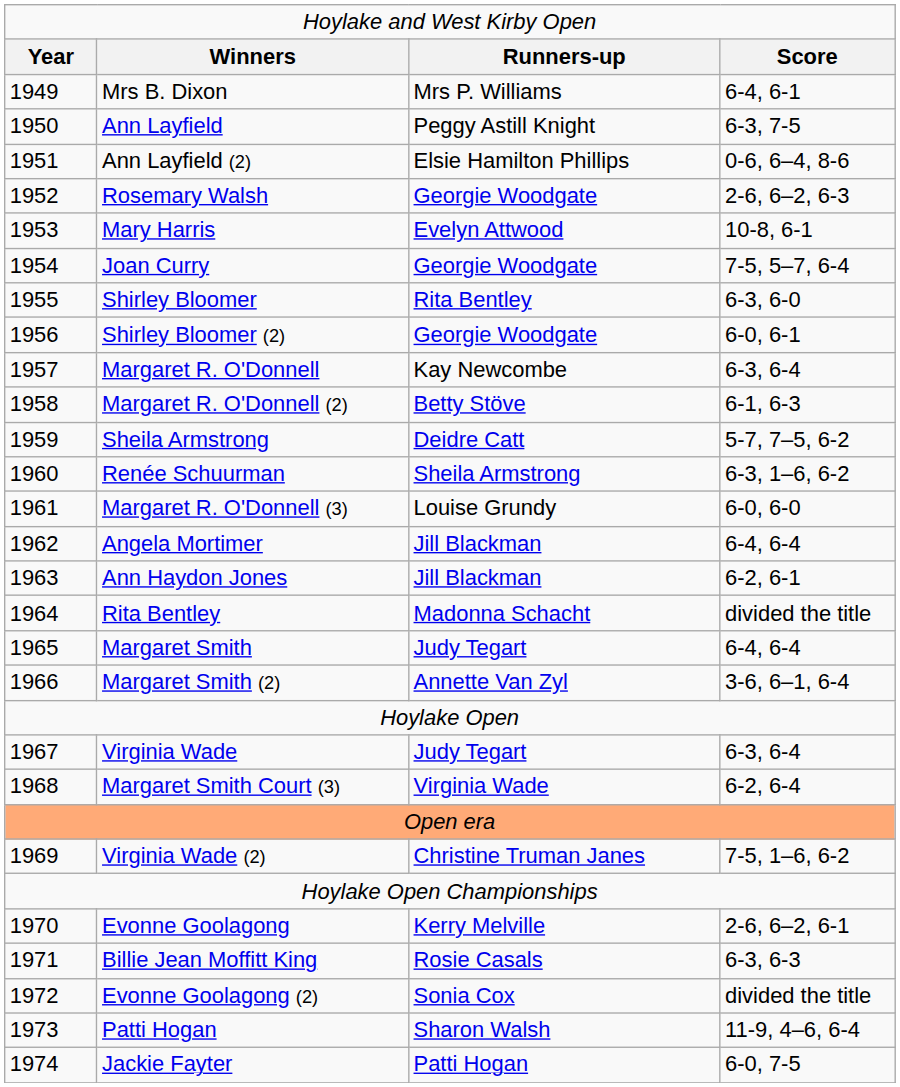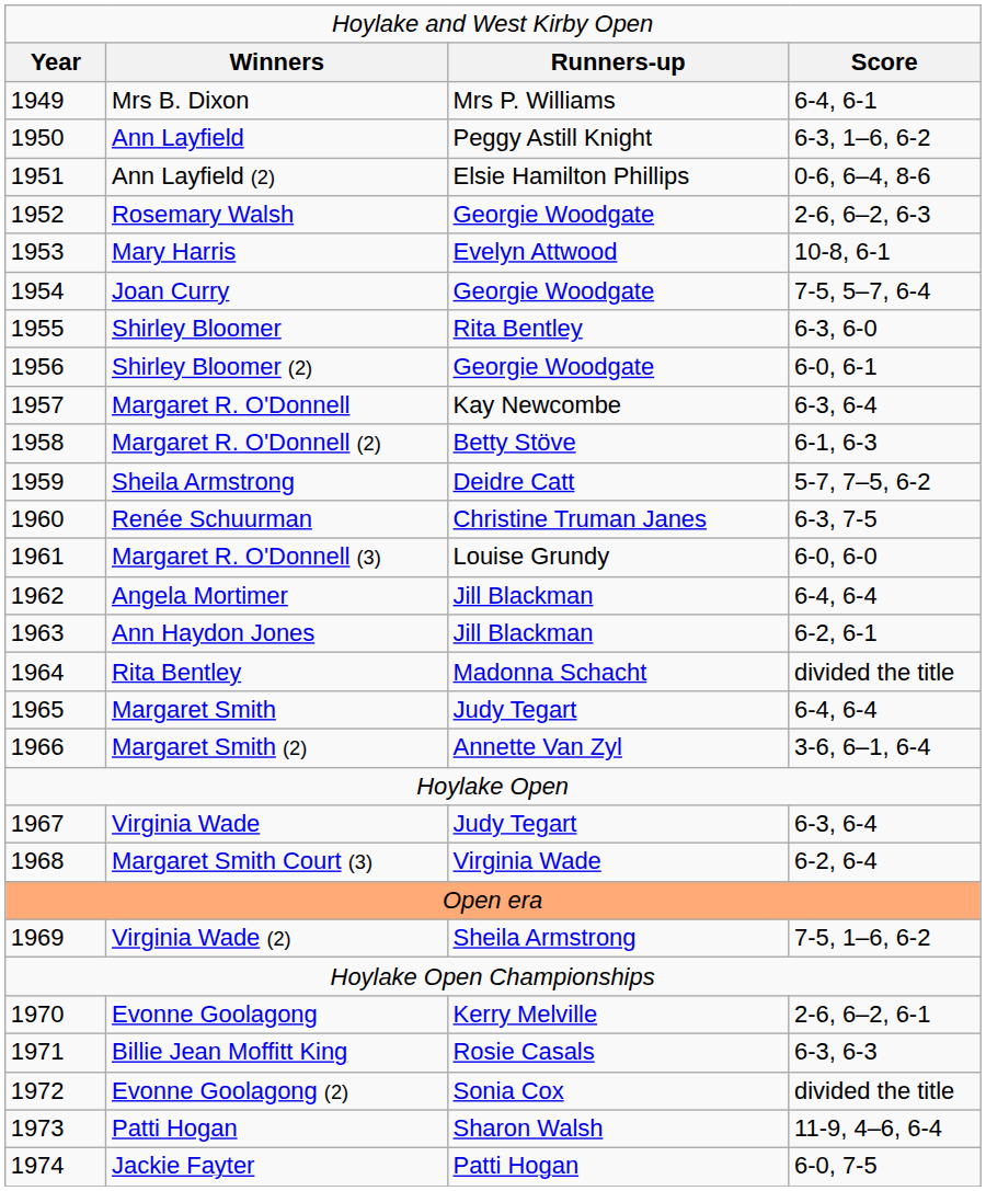 <table class="wikitable">
 <tr>
 <td colspan=4 align=center><em>Hoylake and West Kirby Open</em></td>
 </tr>
 <tr>
 <th style="width:60px;">Year</th>
 <th style="width:220px;">Winners</th>
 <th style="width:220px;">Runners-up</th>
 <th style="width:120px;">Score</th>
 </tr>
 <tr>
 <td>1949</td>
 <td> Mrs B. Dixon</td>
 <td> Mrs P. Williams</td>
 <td>6-4, 6-1</td>
 </tr>
 <tr>
 <td>1950</td>
 <td> <a href='#'>Ann Layfield</a></td>
 <td> Peggy Astill Knight</td>
-<td>6-3, 7-5</td>
+<td>6-3, 1–6, 6-2</td>
 </tr>
 <tr>
 <td>1951</td>
 <td> Ann Layfield  <small>(2)</small></td>
 <td> Elsie Hamilton Phillips</td>
 <td>0-6, 6–4, 8-6</td>
 </tr>
 <tr>
 <td>1952</td>
 <td> <a href='#'>Rosemary Walsh</a></td>
 <td> <a href='#'>Georgie Woodgate</a></td>
 <td>2-6, 6–2, 6-3</td>
 </tr>
 <tr>
 <td>1953</td>
 <td> <a href='#'>Mary Harris</a></td>
 <td> <a href='#'>Evelyn Attwood</a></td>
 <td>10-8, 6-1</td>
 </tr>
 <tr>
 <td>1954</td>
 <td> <a href='#'>Joan Curry</a></td>
 <td> <a href='#'>Georgie Woodgate</a></td>
 <td>7-5, 5–7, 6-4</td>
 </tr>
 <tr>
 <td>1955</td>
 <td> <a href='#'>Shirley Bloomer</a></td>
 <td> <a href='#'>Rita Bentley</a></td>
 <td>6-3, 6-0</td>
 </tr>
 <tr>
 <td>1956</td>
 <td> <a href='#'>Shirley Bloomer</a>  <small>(2)</small></td>
 <td> <a href='#'>Georgie Woodgate</a></td>
 <td>6-0, 6-1</td>
 </tr>
 <tr>
 <td>1957</td>
 <td> <a href='#'>Margaret R. O'Donnell</a></td>
 <td> Kay Newcombe</td>
 <td>6-3, 6-4</td>
 </tr>
 <tr>
 <td>1958</td>
 <td> <a href='#'>Margaret R. O'Donnell</a>  <small>(2)</small></td>
 <td> <a href='#'>Betty Stöve</a></td>
 <td>6-1, 6-3</td>
 </tr>
 <tr>
 <td>1959</td>
 <td> <a href='#'>Sheila Armstrong</a></td>
 <td> <a href='#'>Deidre Catt</a></td>
 <td>5-7, 7–5, 6-2</td>
 </tr>
 <tr>
 <td>1960</td>
 <td> <a href='#'>Renée Schuurman</a></td>
-<td> <a href='#'>Sheila Armstrong</a></td>
-<td>6-3, 1–6, 6-2</td>
+<td> <a href='#'>Christine Truman Janes</a></td>
+<td>6-3, 7-5</td>
 </tr>
 <tr>
 <td>1961</td>
 <td> <a href='#'>Margaret R. O'Donnell</a>  <small>(3)</small></td>
 <td> Louise Grundy</td>
 <td>6-0, 6-0</td>
 </tr>
 <tr>
 <td>1962</td>
 <td> <a href='#'>Angela Mortimer</a></td>
 <td> <a href='#'>Jill Blackman</a></td>
 <td>6-4, 6-4</td>
 </tr>
 <tr>
 <td>1963</td>
 <td> <a href='#'>Ann Haydon Jones</a></td>
 <td> <a href='#'>Jill Blackman</a></td>
 <td>6-2, 6-1</td>
 </tr>
 <tr>
 <td>1964</td>
 <td> <a href='#'>Rita Bentley</a></td>
 <td> <a href='#'>Madonna Schacht</a></td>
 <td>divided the title</td>
 </tr>
 <tr>
 <td>1965</td>
 <td> <a href='#'>Margaret Smith</a></td>
 <td> <a href='#'>Judy Tegart</a></td>
 <td>6-4, 6-4</td>
 </tr>
 <tr>
 <td>1966</td>
 <td> <a href='#'>Margaret Smith</a>  <small>(2)</small></td>
 <td> <a href='#'>Annette Van Zyl</a></td>
 <td>3-6, 6–1, 6-4</td>
 </tr>
 <tr>
 <td colspan=4 align=center><em>Hoylake Open</em></td>
 </tr>
 <tr>
 <td>1967</td>
 <td> <a href='#'>Virginia Wade</a></td>
 <td> <a href='#'>Judy Tegart</a></td>
 <td>6-3, 6-4</td>
 </tr>
 <tr>
 <td>1968</td>
 <td> <a href='#'>Margaret Smith Court</a>  <small>(3)</small></td>
 <td>  <a href='#'>Virginia Wade</a></td>
 <td>6-2, 6-4</td>
 </tr>
 <tr style=background-color:#ffaa77>
 <td colspan=4 align=center><em>Open era </em></td>
 </tr>
 <tr>
 <td>1969</td>
 <td> <a href='#'>Virginia Wade</a>  <small>(2)</small></td>
-<td> <a href='#'>Christine Truman Janes</a></td>
+<td> <a href='#'>Sheila Armstrong</a></td>
 <td>7-5, 1–6, 6-2</td>
 </tr>
 <tr>
 <td colspan=4 align=center><em>Hoylake Open Championships</em></td>
 </tr>
 <tr>
 <td>1970</td>
 <td> <a href='#'>Evonne Goolagong</a></td>
 <td> <a href='#'>Kerry Melville</a></td>
 <td>2-6, 6–2, 6-1</td>
 </tr>
 <tr>
 <td>1971</td>
 <td> <a href='#'>Billie Jean Moffitt King</a></td>
 <td> <a href='#'>Rosie Casals</a></td>
 <td>6-3, 6-3</td>
 </tr>
 <tr>
 <td>1972</td>
 <td> <a href='#'>Evonne Goolagong</a> <small>(2)</small></td>
 <td> <a href='#'>Sonia Cox</a></td>
 <td>divided the title</td>
 </tr>
 <tr>
 <td>1973</td>
 <td> <a href='#'>Patti Hogan</a></td>
 <td> <a href='#'>Sharon Walsh</a></td>
 <td>11-9, 4–6, 6-4</td>
 </tr>
 <tr>
 <td>1974</td>
 <td> <a href='#'>Jackie Fayter</a></td>
 <td> <a href='#'>Patti Hogan</a></td>
 <td>6-0, 7-5</td>
 </tr>
 </table>
